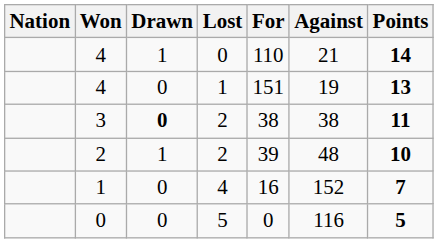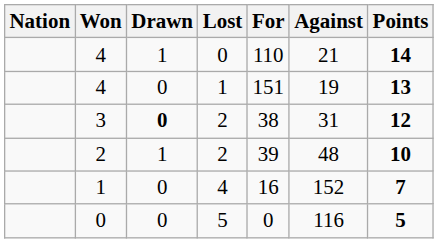 <table class="wikitable" style="text-align: center;">
 <tr>
 <th>Nation</th>
 <th>Won</th>
 <th>Drawn</th>
 <th>Lost</th>
 <th>For</th>
 <th>Against</th>
 <th>Points</th>
 </tr>
 <tr>
 <td align="left"></td>
 <td>4</td>
 <td>1</td>
 <td>0</td>
 <td>110</td>
 <td>21</td>
 <td><strong>14</strong></td>
 </tr>
 <tr>
 <td align="left"></td>
 <td>4</td>
 <td>0</td>
 <td>1</td>
 <td>151</td>
 <td>19</td>
 <td><strong>13</strong></td>
 </tr>
 <tr>
 <td align="left"></td>
 <td>3</td>
 <td><strong>0</strong></td>
 <td>2</td>
 <td>38</td>
-<td>38</td>
-<td><strong>11</strong></td>
+<td>31</td>
+<td><strong>12</strong></td>
 </tr>
 <tr>
 <td align="left"></td>
 <td>2</td>
 <td>1</td>
 <td>2</td>
 <td>39</td>
 <td>48</td>
 <td><strong>10</strong></td>
 </tr>
 <tr>
 <td align="left"></td>
 <td>1</td>
 <td>0</td>
 <td>4</td>
 <td>16</td>
 <td>152</td>
 <td><strong>7</strong></td>
 </tr>
 <tr>
 <td align="left"></td>
 <td>0</td>
 <td>0</td>
 <td>5</td>
 <td>0</td>
 <td>116</td>
 <td><strong>5</strong></td>
 </tr>
 </table>
